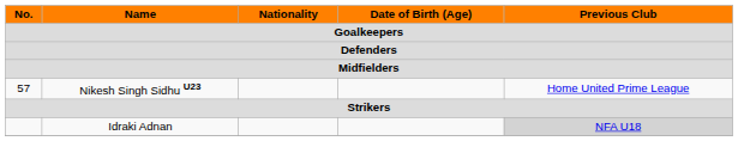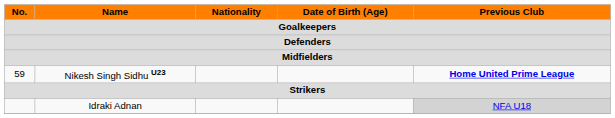 <table class="wikitable" style="text-align:center; font-size:100%; width:80%;">
 <tr>
 <th style="background:#FF8000; color:black; text-align:center;">No.</th>
 <th style="background:#FF8000; color:black; text-align:center;">Name</th>
 <th style="background:#FF8000; color:black; text-align:center;">Nationality</th>
 <th style="background:#FF8000; color:black; text-align:center;">Date of Birth (Age)</th>
 <th style="background:#FF8000; color:black; text-align:center;">Previous Club</th>
 </tr>
 <tr>
 <th colspan="6" style="background:#dcdcdc; text-align:center;">Goalkeepers</th>
 </tr>
 <tr>
 <th colspan="6" style="background:#dcdcdc; text-align:center">Defenders</th>
 </tr>
 <tr>
 <th colspan="6" style="background:#dcdcdc; text-align:center">Midfielders</th>
 </tr>
 <tr>
-<td>57</td>
+<td>59</td>
 <td>Nikesh Singh Sidhu <sup><strong>U23</strong></sup></td>
 <td></td>
 <td></td>
-<td> <a href='#'>Home United Prime League</a></td>
+<td><strong> <a href='#'>Home United Prime League</a></strong></td>
 </tr>
 <tr>
 <th colspan="6" style="background:#dcdcdc; text-align:center">Strikers</th>
 </tr>
 <tr>
 <td></td>
 <td>Idraki Adnan</td>
 <td></td>
 <td></td>
 <td style="background: lightgrey;"> <a href='#'>NFA U18</a></td>
 </tr>
 <tr>
 </tr>
 </table>
